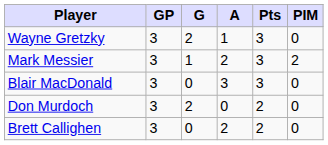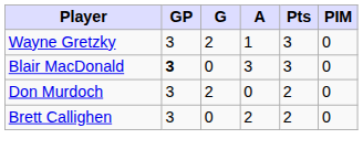 <table class="wikitable">
 <tr>
 <th style="background:#ddf; width:40%;">Player</th>
 <th style="background:#ddf; width:10%;">GP</th>
 <th style="background:#ddf; width:10%;">G</th>
 <th style="background:#ddf; width:10%;">A</th>
 <th style="background:#ddf; width:10%;">Pts</th>
 <th style="background:#ddf; width:10%;">PIM</th>
 </tr>
 <tr>
 <td><a href='#'>Wayne Gretzky</a></td>
 <td>3</td>
 <td>2</td>
 <td>1</td>
 <td>3</td>
 <td>0</td>
 </tr>
 <tr>
-<td><a href='#'>Mark Messier</a></td>
-<td>3</td>
-<td>1</td>
-<td>2</td>
-<td>3</td>
-<td>2</td>
-</tr>
-<tr>
 <td><a href='#'>Blair MacDonald</a></td>
-<td>3</td>
+<td><strong>3</strong></td>
 <td>0</td>
 <td>3</td>
 <td>3</td>
 <td>0</td>
 </tr>
 <tr>
 <td><a href='#'>Don Murdoch</a></td>
 <td>3</td>
 <td>2</td>
 <td>0</td>
 <td>2</td>
 <td>0</td>
 </tr>
 <tr>
 <td><a href='#'>Brett Callighen</a></td>
 <td>3</td>
 <td>0</td>
 <td>2</td>
 <td>2</td>
 <td>0</td>
 </tr>
 </table>
